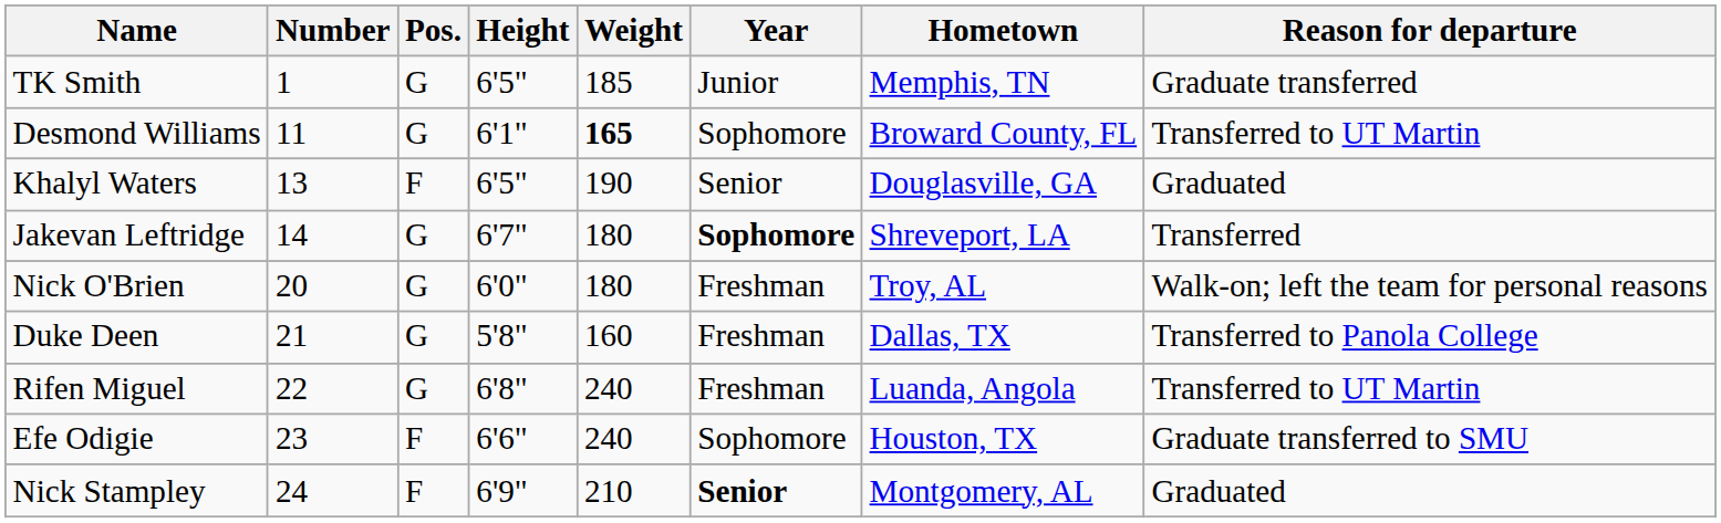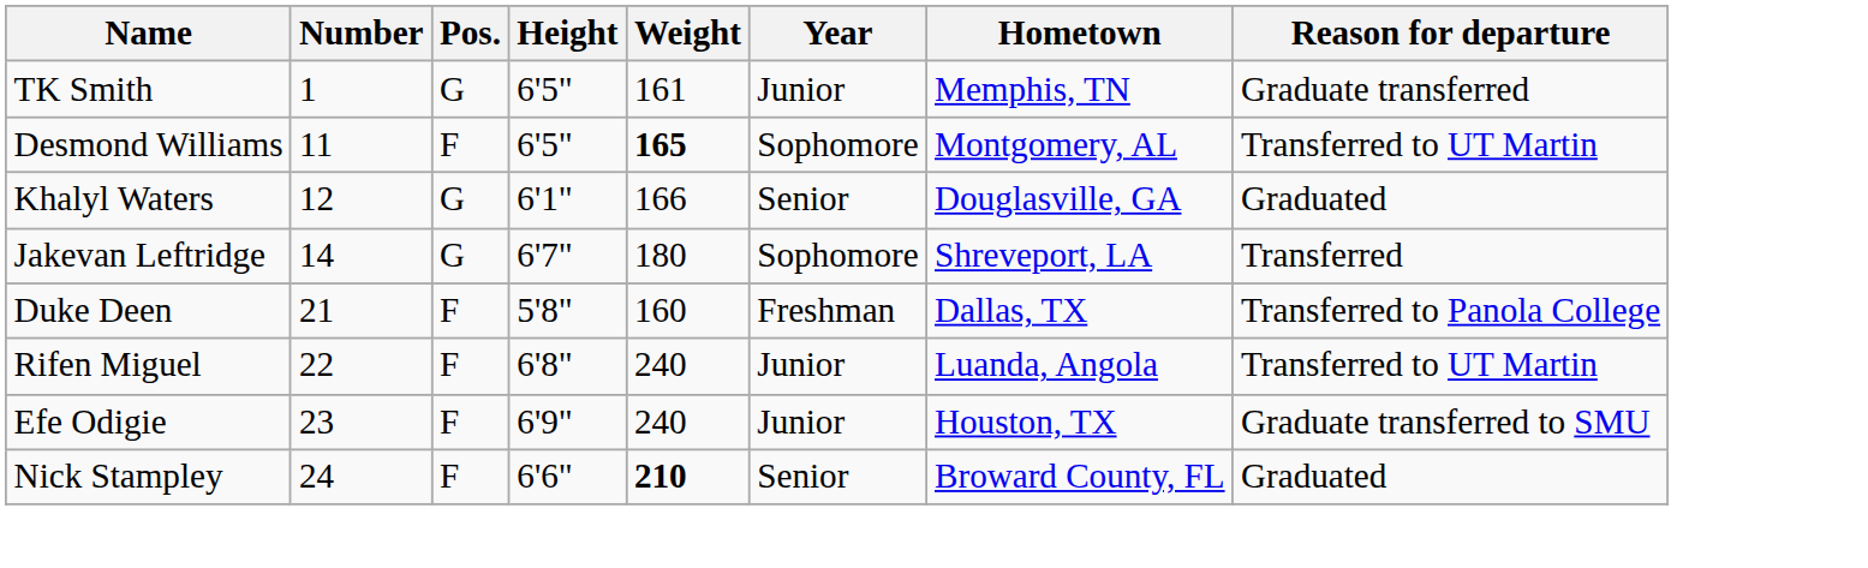 <table class="wikitable sortable" border="1">
 <tr>
 <th>Name</th>
 <th>Number</th>
 <th>Pos.</th>
 <th>Height</th>
 <th>Weight</th>
 <th>Year</th>
 <th>Hometown</th>
 <th class="unsortable">Reason for departure</th>
 </tr>
 <tr>
 <td>TK Smith</td>
 <td>1</td>
 <td>G</td>
 <td>6'5"</td>
-<td>185</td>
+<td>161</td>
 <td>Junior</td>
 <td><a href='#'>Memphis, TN</a></td>
 <td>Graduate transferred</td>
 </tr>
 <tr>
 <td>Desmond Williams</td>
 <td>11</td>
-<td>G</td>
-<td>6'1"</td>
+<td>F</td>
+<td>6'5"</td>
 <td><strong>165</strong></td>
 <td>Sophomore</td>
-<td><a href='#'>Broward County, FL</a></td>
+<td><a href='#'>Montgomery, AL</a></td>
 <td>Transferred to <a href='#'>UT Martin</a></td>
 </tr>
 <tr>
 <td>Khalyl Waters</td>
-<td>13</td>
-<td>F</td>
-<td>6'5"</td>
-<td>190</td>
+<td>12</td>
+<td>G</td>
+<td>6'1"</td>
+<td>166</td>
 <td>Senior</td>
 <td><a href='#'>Douglasville, GA</a></td>
 <td>Graduated</td>
 </tr>
 <tr>
 <td>Jakevan Leftridge</td>
 <td>14</td>
 <td>G</td>
 <td>6'7"</td>
 <td>180</td>
-<td><strong>Sophomore</strong></td>
+<td>Sophomore</td>
 <td><a href='#'>Shreveport, LA</a></td>
 <td>Transferred</td>
 </tr>
 <tr>
-<td>Nick O'Brien</td>
-<td>20</td>
-<td>G</td>
-<td>6'0"</td>
-<td>180</td>
-<td>Freshman</td>
-<td><a href='#'>Troy, AL</a></td>
-<td>Walk-on; left the team for personal reasons</td>
-</tr>
-<tr>
 <td>Duke Deen</td>
 <td>21</td>
-<td>G</td>
+<td>F</td>
 <td>5'8"</td>
 <td>160</td>
 <td>Freshman</td>
 <td><a href='#'>Dallas, TX</a></td>
 <td>Transferred to <a href='#'>Panola College</a></td>
 </tr>
 <tr>
 <td>Rifen Miguel</td>
 <td>22</td>
-<td>G</td>
+<td>F</td>
 <td>6'8"</td>
 <td>240</td>
-<td>Freshman</td>
+<td>Junior</td>
 <td><a href='#'>Luanda, Angola</a></td>
 <td>Transferred to <a href='#'>UT Martin</a></td>
 </tr>
 <tr>
 <td>Efe Odigie</td>
 <td>23</td>
 <td>F</td>
-<td>6'6"</td>
+<td>6'9"</td>
 <td>240</td>
-<td>Sophomore</td>
+<td>Junior</td>
 <td><a href='#'>Houston, TX</a></td>
 <td>Graduate transferred to <a href='#'>SMU</a></td>
 </tr>
 <tr>
 <td>Nick Stampley</td>
 <td>24</td>
 <td>F</td>
-<td>6'9"</td>
-<td>210</td>
-<td><strong>Senior</strong></td>
-<td><a href='#'>Montgomery, AL</a></td>
+<td>6'6"</td>
+<td><strong>210</strong></td>
+<td>Senior</td>
+<td><a href='#'>Broward County, FL</a></td>
 <td>Graduated</td>
 </tr>
 </table>
